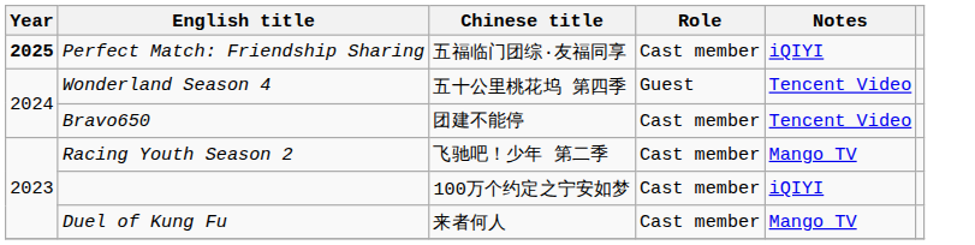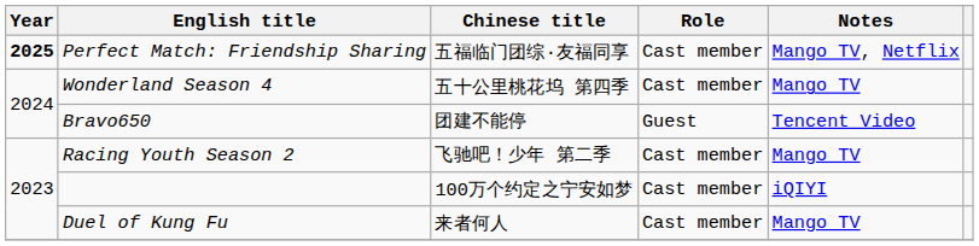 <table class="wikitable">
 <tr>
 <th width=10>Year</th>
 <th>English title</th>
 <th>Chinese title</th>
 <th>Role</th>
 <th>Notes</th>
 <th></th>
 </tr>
 <tr>
 <td><strong>2025</strong></td>
 <td><em>Perfect Match: Friendship Sharing</em></td>
 <td>五福临门团综·友福同享</td>
 <td>Cast member</td>
-<td><a href='#'>iQIYI</a></td>
+<td><a href='#'>Mango TV</a>, <a href='#'>Netflix</a></td>
 <td></td>
 </tr>
 <tr>
 <td rowspan="2">2024</td>
 <td><em>Wonderland Season 4</em></td>
 <td>五十公里桃花坞 第四季</td>
-<td>Guest</td>
-<td><a href='#'>Tencent Video</a></td>
+<td>Cast member</td>
+<td><a href='#'>Mango TV</a></td>
 <td></td>
 </tr>
 <tr>
 <td><em>Bravo650</em></td>
 <td>团建不能停</td>
-<td>Cast member</td>
+<td>Guest</td>
 <td><a href='#'>Tencent Video</a></td>
 <td></td>
 </tr>
 <tr>
 <td rowspan="3">2023</td>
 <td><em>Racing Youth Season 2</em></td>
 <td>飞驰吧！少年 第二季</td>
 <td>Cast member</td>
 <td><a href='#'>Mango TV</a></td>
 <td></td>
 </tr>
 <tr>
 <td><em></em></td>
 <td>100万个约定之宁安如梦</td>
 <td>Cast member</td>
 <td><a href='#'>iQIYI</a></td>
 <td></td>
 </tr>
 <tr>
 <td><em>Duel of Kung Fu</em></td>
 <td>来者何人</td>
 <td>Cast member</td>
 <td><a href='#'>Mango TV</a></td>
 <td></td>
 </tr>
 <tr>
 </tr>
 </table>
